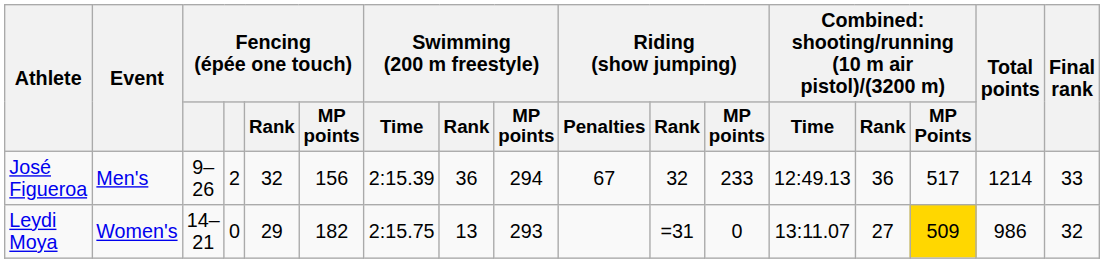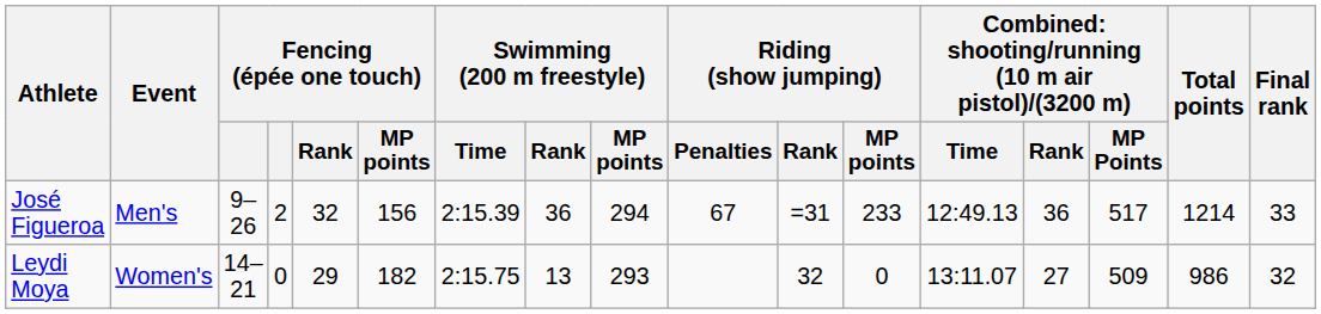 <table class="wikitable" style="font-size:90%">
 <tr>
 <th rowspan="2">Athlete</th>
 <th rowspan="2">Event</th>
 <th colspan=4>Fencing<br><span>(épée one touch)</span></th>
 <th colspan=3>Swimming<br><span>(200 m freestyle)</span></th>
 <th colspan=3>Riding<br><span>(show jumping)</span></th>
 <th colspan=3>Combined: shooting/running<br><span>(10 m air pistol)/(3200 m)</span></th>
 <th rowspan=2>Total points</th>
 <th rowspan=2>Final rank</th>
 </tr>
 <tr style="font-size:95%">
 <th></th>
 <th></th>
 <th>Rank</th>
 <th>MP points</th>
 <th>Time</th>
 <th>Rank</th>
 <th>MP points</th>
 <th>Penalties</th>
 <th>Rank</th>
 <th>MP points</th>
 <th>Time</th>
 <th>Rank</th>
 <th>MP Points</th>
 </tr>
 <tr align=center>
 <td align=left><a href='#'>José Figueroa</a></td>
 <td align=left><a href='#'>Men's</a></td>
 <td>9–26</td>
 <td>2</td>
 <td>32</td>
 <td>156</td>
 <td>2:15.39</td>
 <td>36</td>
 <td>294</td>
 <td>67</td>
-<td>32</td>
+<td>=31</td>
 <td>233</td>
 <td>12:49.13</td>
 <td>36</td>
 <td>517</td>
 <td>1214</td>
 <td>33</td>
 </tr>
 <tr align=center>
 <td align=left><a href='#'>Leydi Moya</a></td>
 <td align=left><a href='#'>Women's</a></td>
 <td>14–21</td>
 <td>0</td>
 <td>29</td>
 <td>182</td>
 <td>2:15.75</td>
 <td>13</td>
 <td>293</td>
 <td></td>
-<td>=31</td>
+<td>32</td>
 <td>0</td>
 <td>13:11.07</td>
 <td>27</td>
-<td style="background: gold;">509</td>
+<td>509</td>
 <td>986</td>
 <td>32</td>
 </tr>
 </table>
